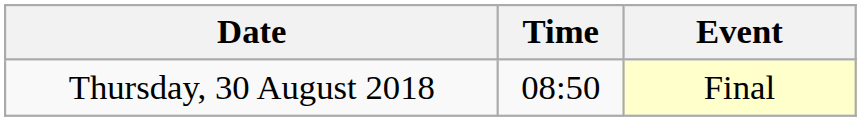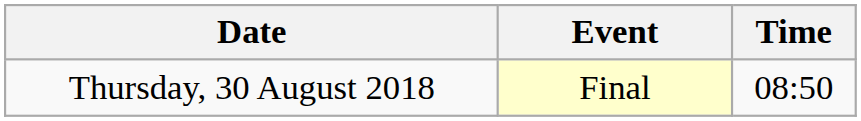 <table class = "wikitable" style="text-align:center;">
 <tr>
 <th width=220>Date</th>
+<th width=100>Event</th>
 <th width=50>Time</th>
-<th width=100>Event</th>
 </tr>
 <tr>
 <td>Thursday, 30 August 2018</td>
+<td bgcolor=ffffcc>Final</td>
 <td>08:50</td>
-<td bgcolor=ffffcc>Final</td>
 </tr>
 </table>
